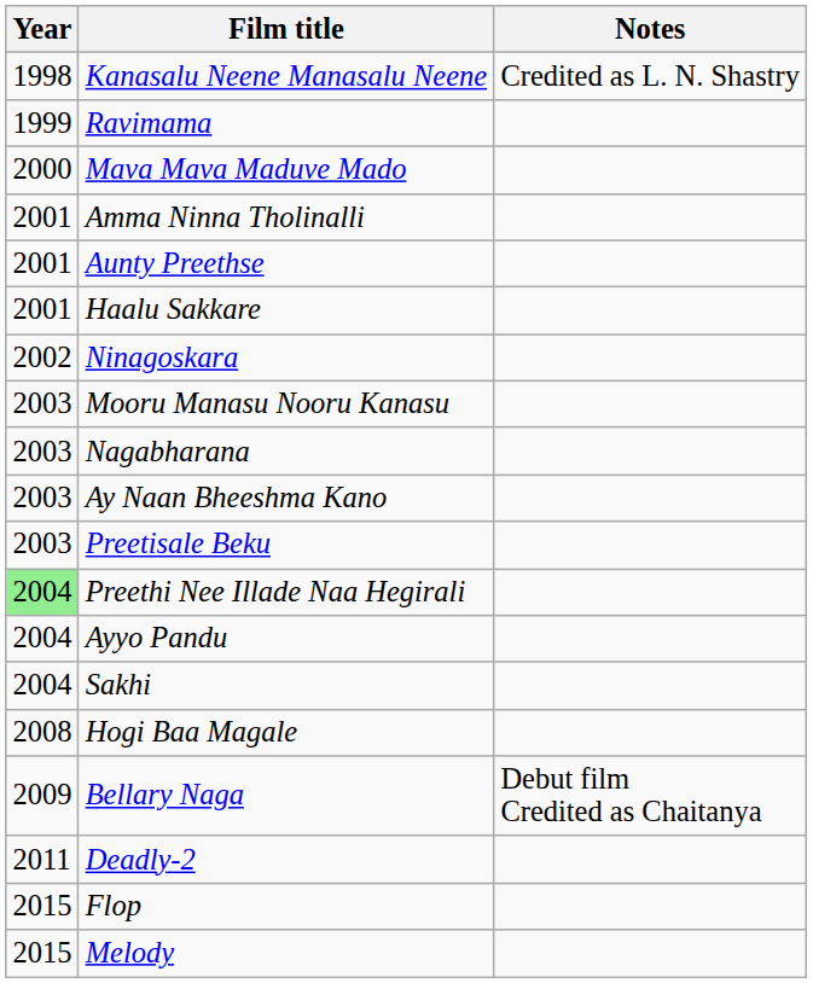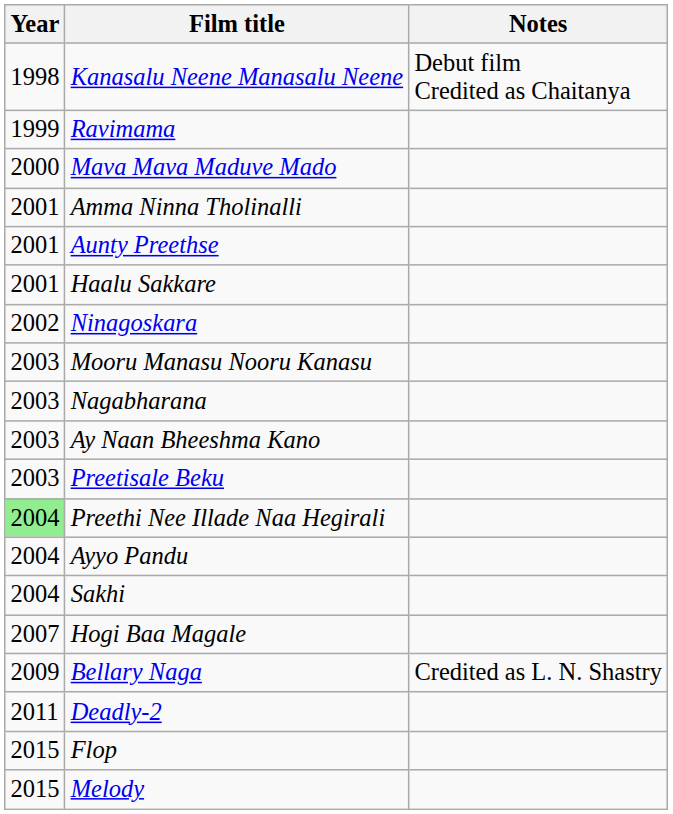 <table class="wikitable sortable">
 <tr>
 <th>Year</th>
 <th>Film title</th>
 <th>Notes</th>
 </tr>
 <tr>
 <td>1998</td>
 <td><em><a href='#'>Kanasalu Neene Manasalu Neene</a></em></td>
-<td>Credited as L. N. Shastry</td>
+<td>Debut film <br> Credited as Chaitanya</td>
 </tr>
 <tr>
 <td>1999</td>
 <td><em><a href='#'>Ravimama</a></em></td>
 <td></td>
 </tr>
 <tr>
 <td>2000</td>
 <td><em><a href='#'>Mava Mava Maduve Mado</a></em></td>
 <td></td>
 </tr>
 <tr>
 <td>2001</td>
 <td><em>Amma Ninna Tholinalli</em></td>
 <td></td>
 </tr>
 <tr>
 <td>2001</td>
 <td><em><a href='#'>Aunty Preethse</a></em></td>
 <td></td>
 </tr>
 <tr>
 <td>2001</td>
 <td><em>Haalu Sakkare</em></td>
 <td></td>
 </tr>
 <tr>
 <td>2002</td>
 <td><em><a href='#'>Ninagoskara</a></em></td>
 <td></td>
 </tr>
 <tr>
 <td>2003</td>
 <td><em>Mooru Manasu Nooru Kanasu</em></td>
 <td></td>
 </tr>
 <tr>
 <td>2003</td>
 <td><em>Nagabharana</em></td>
 <td></td>
 </tr>
 <tr>
 <td>2003</td>
 <td><em>Ay Naan Bheeshma Kano</em></td>
 <td></td>
 </tr>
 <tr>
 <td>2003</td>
 <td><em><a href='#'>Preetisale Beku</a></em></td>
 <td></td>
 </tr>
 <tr>
 <td style="background: lightgreen;">2004</td>
 <td><em>Preethi Nee Illade Naa Hegirali</em></td>
 <td></td>
 </tr>
 <tr>
 <td>2004</td>
 <td><em>Ayyo Pandu</em></td>
 <td></td>
 </tr>
 <tr>
 <td>2004</td>
 <td><em>Sakhi</em></td>
 <td></td>
 </tr>
 <tr>
-<td>2008</td>
+<td>2007</td>
 <td><em>Hogi Baa Magale</em></td>
 <td></td>
 </tr>
 <tr>
 <td>2009</td>
 <td><em><a href='#'>Bellary Naga</a></em></td>
-<td>Debut film <br> Credited as Chaitanya</td>
+<td>Credited as L. N. Shastry</td>
 </tr>
 <tr>
 <td>2011</td>
 <td><em><a href='#'>Deadly-2</a></em></td>
 <td></td>
 </tr>
 <tr>
 <td>2015</td>
 <td><em>Flop</em></td>
 <td></td>
 </tr>
 <tr>
 <td>2015</td>
 <td><em><a href='#'>Melody</a></em></td>
 <td></td>
 </tr>
 <tr>
 </tr>
 </table>
